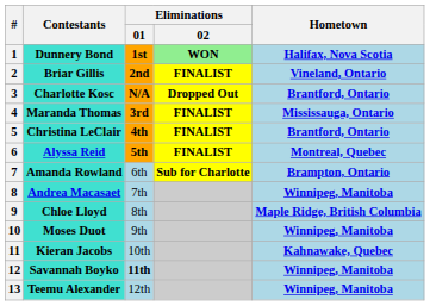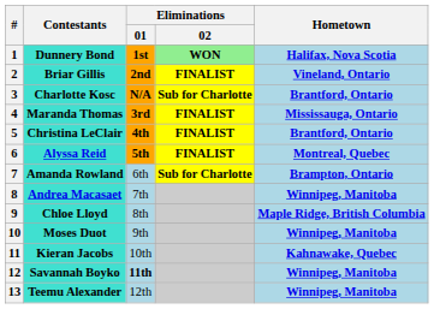 <table class="wikitable" style="text-align:center;">
 <tr>
 <th rowspan=2>#</th>
 <th rowspan=2>Contestants</th>
 <th colspan=2>Eliminations</th>
 <th rowspan=2>Hometown</th>
 </tr>
 <tr>
 <th>01</th>
 <th>02</th>
 </tr>
 <tr>
 <th>1</th>
 <td style="background:Turquoise;"><strong> Dunnery Bond</strong></td>
 <td style="background:Orange;"><strong>1st</strong></td>
 <td style="background:lightgreen"><strong>WON</strong></td>
 <td style="background:lightblue;"><strong><a href='#'>Halifax, Nova Scotia</a></strong></td>
 </tr>
 <tr>
 <th>2</th>
 <td style="background:Turquoise;"><strong>Briar Gillis</strong></td>
 <td style="background:orange;"><strong>2nd</strong></td>
 <td style="background:yellow;"><strong>FINALIST</strong></td>
 <td style="background:lightblue;"><strong><a href='#'>Vineland, Ontario</a></strong></td>
 </tr>
 <tr>
 <th>3</th>
 <td style="background:Turquoise;"><strong>Charlotte Kosc</strong></td>
 <td style="background:orange;"><strong> N/A</strong></td>
-<td style="background:yellow;"><strong>Dropped Out</strong></td>
+<td style="background:Yellow;"><strong> Sub for Charlotte</strong></td>
 <td style="background:lightblue;"><strong><a href='#'>Brantford, Ontario</a></strong></td>
 </tr>
 <tr>
 <th>4</th>
 <td style="background:Turquoise;"><strong>Maranda Thomas</strong></td>
 <td style="background:orange;"><strong> 3rd</strong></td>
 <td style="background:yellow;"><strong>FINALIST</strong></td>
 <td style="background:lightblue;"><strong><a href='#'>Mississauga, Ontario</a></strong></td>
 </tr>
 <tr>
 <th>5</th>
 <td style="background:Turquoise;"><strong>Christina LeClair</strong></td>
 <td style="background:orange;"><strong> 4th</strong></td>
 <td style="background:yellow;"><strong>FINALIST</strong></td>
 <td style="background:lightblue;"><strong><a href='#'>Brantford, Ontario</a></strong></td>
 </tr>
 <tr>
 <th>6</th>
 <td style="background:Turquoise;"><strong><a href='#'>Alyssa Reid</a></strong></td>
 <td style="background:orange;"><strong>5th</strong></td>
 <td style="background:yellow;"><strong>FINALIST</strong></td>
 <td style="background:lightblue;"><strong><a href='#'>Montreal, Quebec</a></strong></td>
 </tr>
 <tr>
 <th>7</th>
 <td style="background:Turquoise;"><strong>Amanda Rowland</strong></td>
 <td style="background:lightblue;">6th</td>
 <td style="background:Yellow;"><strong> Sub for Charlotte</strong></td>
 <td style="background:lightblue;"><strong><a href='#'>Brampton, Ontario</a></strong></td>
 </tr>
 <tr>
 <th>8</th>
 <td style="background:Turquoise;"><strong><a href='#'>Andrea Macasaet</a></strong></td>
 <td style="background:lightblue;">7th</td>
 <td style="background:#ccc;"></td>
 <td style="background:lightblue;"><strong><a href='#'>Winnipeg, Manitoba</a></strong></td>
 </tr>
 <tr>
 <th>9</th>
 <td style="background:Turquoise;"><strong>Chloe Lloyd</strong></td>
 <td style="background:lightblue;">8th</td>
 <td style="background:#ccc;"></td>
 <td style="background:lightblue;"><strong><a href='#'>Maple Ridge, British Columbia</a></strong></td>
 </tr>
 <tr>
 <th>10</th>
 <td style="background:Turquoise;"><strong>Moses Duot</strong></td>
 <td style="background:lightblue;">9th</td>
 <td style="background:#ccc;"></td>
 <td style="background:lightblue;"><strong><a href='#'>Winnipeg, Manitoba</a></strong></td>
 </tr>
 <tr>
 <th>11</th>
 <td style="background:Turquoise;"><strong>Kieran Jacobs</strong></td>
 <td style="background:lightblue;">10th</td>
 <td style="background:#ccc;"></td>
 <td style="background:lightblue;"><strong><a href='#'>Kahnawake, Quebec</a></strong></td>
 </tr>
 <tr>
 <th>12</th>
 <td style="background:Turquoise;"><strong>Savannah Boyko</strong></td>
 <td style="background:lightblue;"><strong>11th</strong></td>
 <td style="background:#ccc;"></td>
 <td style="background:lightblue;"><strong><a href='#'>Winnipeg, Manitoba</a></strong></td>
 </tr>
 <tr>
 <th>13</th>
 <td style="background:Turquoise;"><strong>Teemu Alexander</strong></td>
 <td style="background:lightblue;">12th</td>
 <td style="background:#ccc;"></td>
 <td style="background:lightblue;"><strong><a href='#'>Winnipeg, Manitoba</a></strong></td>
 </tr>
 </table>
